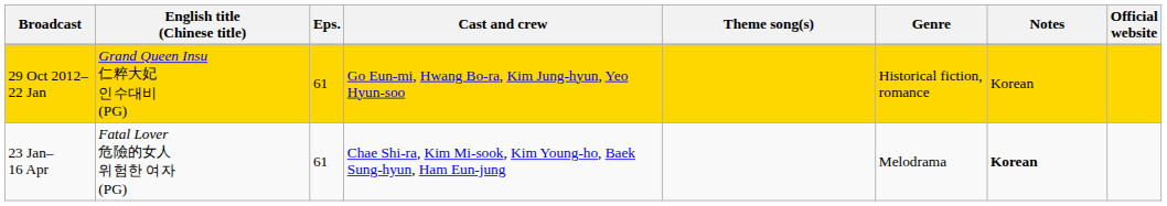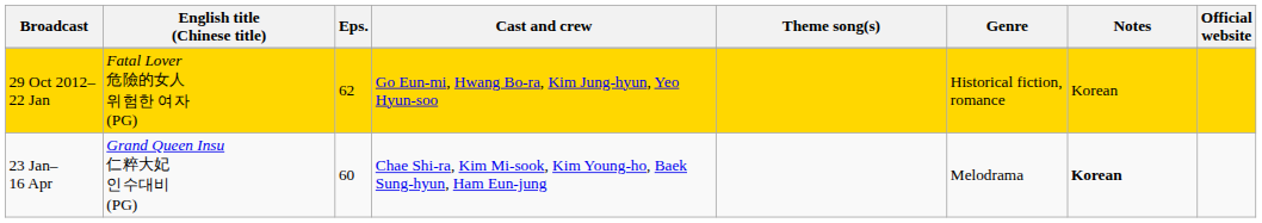 <table class="wikitable sortable" width="100%" style="text-align: left">
 <tr>
 <th align=center width=8% bgcolor="silver">Broadcast</th>
 <th align=center width=20% bgcolor="silver">English title <br> (Chinese title)</th>
 <th align=center width=1% bgcolor="silver">Eps.</th>
 <th align=center width=30% bgcolor="silver">Cast and crew</th>
 <th align=center width=20% bgcolor="silver">Theme song(s)</th>
 <th align=center width=10% bgcolor="silver">Genre</th>
 <th align=center width=15% bgcolor="silver">Notes</th>
 <th align=center width=1% bgcolor="silver">Official website</th>
 </tr>
 <tr>
 </tr>
 <tr ---- bgcolor="FFD700">
 <td>29 Oct 2012–<br>22 Jan</td>
-<td><em><a href='#'>Grand Queen Insu</a></em><br>仁粹大妃<br>인수대비<br>(<span>PG</span>)</td>
-<td>61</td>
+<td><em>Fatal Lover</em><br>危險的女人<br>위험한 여자<br>(<span>PG</span>)</td>
+<td>62</td>
 <td><a href='#'>Go Eun-mi</a>, <a href='#'>Hwang Bo-ra</a>, <a href='#'>Kim Jung-hyun</a>, <a href='#'>Yeo Hyun-soo</a></td>
 <td></td>
 <td>Historical fiction, romance</td>
 <td>Korean</td>
 <td></td>
 </tr>
 <tr>
 <td>23 Jan–<br>16 Apr</td>
-<td><em>Fatal Lover</em><br>危險的女人<br>위험한 여자<br>(<span>PG</span>)</td>
-<td>61</td>
+<td><em><a href='#'>Grand Queen Insu</a></em><br>仁粹大妃<br>인수대비<br>(<span>PG</span>)</td>
+<td>60</td>
 <td><a href='#'>Chae Shi-ra</a>, <a href='#'>Kim Mi-sook</a>, <a href='#'>Kim Young-ho</a>, <a href='#'>Baek Sung-hyun</a>, <a href='#'>Ham Eun-jung</a></td>
 <td></td>
 <td>Melodrama</td>
 <td><strong>Korean</strong></td>
 <td></td>
 </tr>
 </table>
